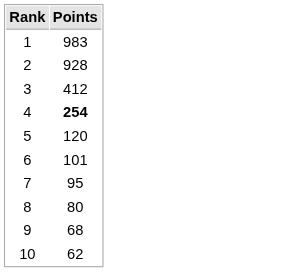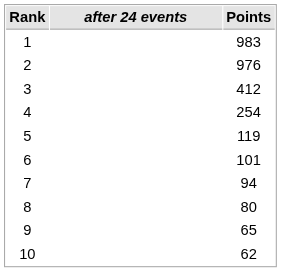 <table cellspacing="1" cellpadding="3" style="border:1px solid #AAAAAA;font-size:86%">
 <tr bgcolor="#E4E4E4">
 <th style="border-bottom:1px solid #AAAAAA" width=10>Rank</th>
+<th style="border-bottom:1px solid #AAAAAA" width=155><em>after 24 events</em></th>
 <th style="border-bottom:1px solid #AAAAAA" width=40>Points</th>
 </tr>
 <tr>
 <td align=center>1</td>
+<td></td>
 <td align=center>983</td>
 </tr>
 <tr>
 <td align=center>2</td>
-<td align=center>928</td>
+<td></td>
+<td align=center>976</td>
 </tr>
 <tr>
 <td align=center>3</td>
+<td></td>
 <td align=center>412</td>
 </tr>
 <tr>
 <td align=center>4</td>
-<td align=center><strong>254</strong></td>
+<td></td>
+<td align=center>254</td>
 </tr>
 <tr>
 <td align=center>5</td>
-<td align=center>120</td>
+<td></td>
+<td align=center>119</td>
 </tr>
 <tr>
 <td align=center>6</td>
+<td></td>
 <td align=center>101</td>
 </tr>
 <tr>
 <td align=center>7</td>
-<td align=center>95</td>
+<td></td>
+<td align=center>94</td>
 </tr>
 <tr>
 <td align=center>8</td>
+<td></td>
 <td align=center>80</td>
 </tr>
 <tr>
 <td align=center>9</td>
-<td align=center>68</td>
+<td></td>
+<td align=center>65</td>
 </tr>
 <tr>
 <td align=center>10</td>
+<td></td>
 <td align=center>62</td>
 </tr>
 </table>
